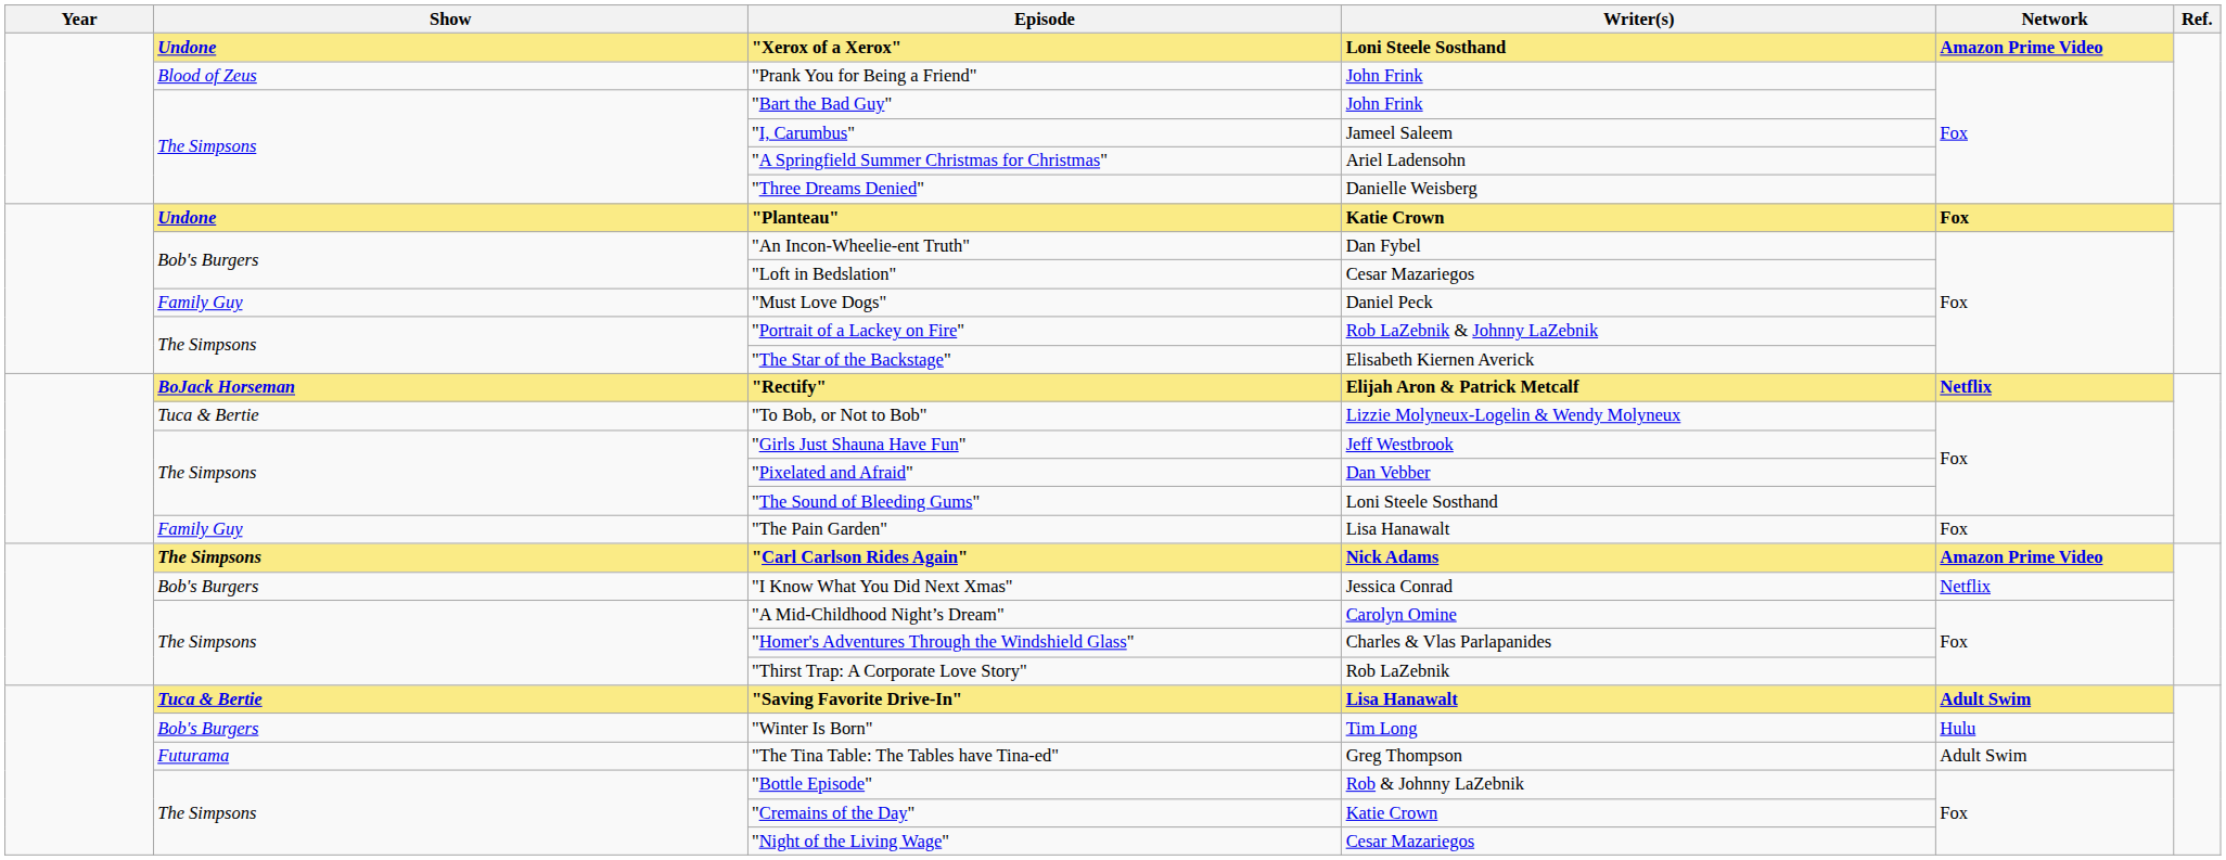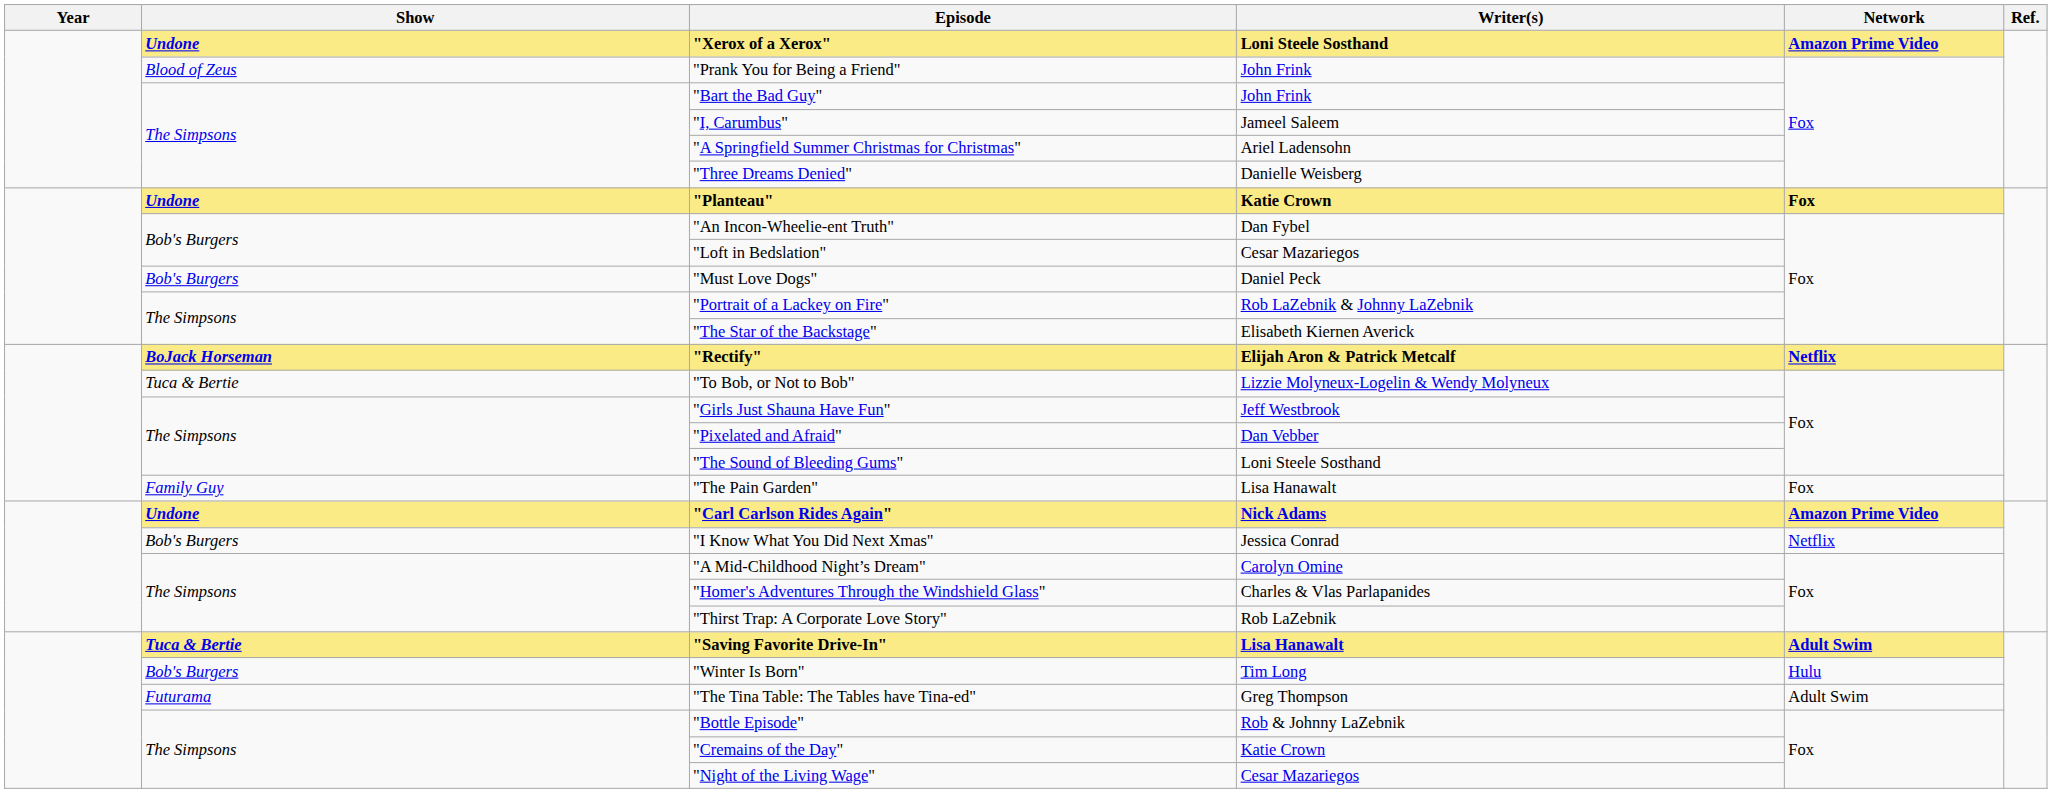 <table class="wikitable" style="width:100%">
 <tr bgcolor="#CCCCCC" align="center">
 <th width="5%">Year</th>
 <th width="20%">Show</th>
 <th width="20%">Episode</th>
 <th width="20%">Writer(s)</th>
 <th width="8%">Network</th>
 <th width="1%">Ref.</th>
 </tr>
 <tr>
 <td rowspan=6></td>
 <td style="background:#FAEB86;"><strong><em><a href='#'>Undone</a></em></strong></td>
 <td style="background:#FAEB86;"><strong>"Xerox of a Xerox"</strong></td>
 <td style="background:#FAEB86;"><strong>Loni Steele Sosthand</strong></td>
 <td style="background:#FAEB86;"><strong><a href='#'>Amazon Prime Video</a></strong></td>
 <td rowspan=6></td>
 </tr>
 <tr>
 <td><em><a href='#'>Blood of Zeus</a></em></td>
 <td>"Prank You for Being a Friend"</td>
 <td><a href='#'>John Frink</a></td>
 <td rowspan="5"><a href='#'>Fox</a></td>
 </tr>
 <tr>
 <td rowspan="4"><em><a href='#'>The Simpsons</a></em></td>
 <td>"<a href='#'>Bart the Bad Guy</a>"</td>
 <td><a href='#'>John Frink</a></td>
 </tr>
 <tr>
 <td>"<a href='#'>I, Carumbus</a>"</td>
 <td>Jameel Saleem</td>
 </tr>
 <tr>
 <td>"<a href='#'>A Springfield Summer Christmas for Christmas</a>"</td>
 <td>Ariel Ladensohn</td>
 </tr>
 <tr>
 <td>"<a href='#'>Three Dreams Denied</a>"</td>
 <td>Danielle Weisberg</td>
 </tr>
 <tr>
 <td rowspan=6></td>
 <td style="background:#FAEB86;"><strong><em><a href='#'>Undone</a></em></strong></td>
 <td style="background:#FAEB86;"><strong>"Planteau"</strong></td>
 <td style="background:#FAEB86;"><strong>Katie Crown</strong></td>
 <td style="background:#FAEB86;"><strong>Fox</strong></td>
 <td rowspan="6"></td>
 </tr>
 <tr>
 <td rowspan="2"><em>Bob's Burgers</em></td>
 <td>"An Incon-Wheelie-ent Truth"</td>
 <td>Dan Fybel</td>
 <td rowspan="5">Fox</td>
 </tr>
 <tr>
 <td>"Loft in Bedslation"</td>
 <td>Cesar Mazariegos</td>
 </tr>
 <tr>
-<td><em><a href='#'>Family Guy</a></em></td>
+<td><em><a href='#'>Bob's Burgers</a></em></td>
 <td>"Must Love Dogs"</td>
 <td>Daniel Peck</td>
 </tr>
 <tr>
 <td rowspan="2"><em>The Simpsons</em></td>
 <td>"<a href='#'>Portrait of a Lackey on Fire</a>"</td>
 <td><a href='#'>Rob LaZebnik</a> & <a href='#'>Johnny LaZebnik</a></td>
 </tr>
 <tr>
 <td>"<a href='#'>The Star of the Backstage</a>"</td>
 <td>Elisabeth Kiernen Averick</td>
 </tr>
 <tr>
 <td rowspan=6></td>
 <td style="background:#FAEB86;"><strong><em><a href='#'>BoJack Horseman</a></em></strong></td>
 <td style="background:#FAEB86;"><strong>"Rectify"</strong></td>
 <td style="background:#FAEB86;"><strong>Elijah Aron & Patrick Metcalf</strong></td>
 <td style="background:#FAEB86;"><strong><a href='#'>Netflix</a></strong></td>
 <td rowspan="6"></td>
 </tr>
 <tr>
 <td><em>Tuca & Bertie</em></td>
 <td>"To Bob, or Not to Bob"</td>
 <td><a href='#'>Lizzie Molyneux-Logelin & Wendy Molyneux</a></td>
 <td rowspan="4">Fox</td>
 </tr>
 <tr>
 <td rowspan="3"><em>The Simpsons</em></td>
 <td>"<a href='#'>Girls Just Shauna Have Fun</a>"</td>
 <td><a href='#'>Jeff Westbrook</a></td>
 </tr>
 <tr>
 <td>"<a href='#'>Pixelated and Afraid</a>"</td>
 <td><a href='#'>Dan Vebber</a></td>
 </tr>
 <tr>
 <td>"<a href='#'>The Sound of Bleeding Gums</a>"</td>
 <td>Loni Steele Sosthand</td>
 </tr>
 <tr>
 <td><em><a href='#'>Family Guy</a></em></td>
 <td>"The Pain Garden"</td>
 <td>Lisa Hanawalt</td>
 <td>Fox</td>
 </tr>
 <tr>
 <td rowspan=5></td>
-<td style="background:#FAEB86;"><strong><em>The Simpsons</em></strong></td>
+<td style="background:#FAEB86;"><strong><em><a href='#'>Undone</a></em></strong></td>
 <td style="background:#FAEB86;"><strong>"<a href='#'>Carl Carlson Rides Again</a>"</strong></td>
 <td style="background:#FAEB86;"><strong><a href='#'>Nick Adams</a></strong></td>
 <td style="background:#FAEB86;"><strong><a href='#'>Amazon Prime Video</a></strong></td>
 <td rowspan="5"></td>
 </tr>
 <tr>
 <td><em>Bob's Burgers</em></td>
 <td>"I Know What You Did Next Xmas"</td>
 <td>Jessica Conrad</td>
 <td><a href='#'>Netflix</a></td>
 </tr>
 <tr>
 <td rowspan="3"><em>The Simpsons</em></td>
 <td>"A Mid-Childhood Night’s Dream"</td>
 <td><a href='#'>Carolyn Omine</a></td>
 <td rowspan=3>Fox</td>
 </tr>
 <tr>
 <td>"<a href='#'>Homer's Adventures Through the Windshield Glass</a>"</td>
 <td>Charles & Vlas Parlapanides</td>
 </tr>
 <tr>
 <td>"Thirst Trap: A Corporate Love Story"</td>
 <td>Rob LaZebnik</td>
 </tr>
 <tr>
 <td rowspan=6></td>
 <td style="background:#FAEB86;"><strong><em><a href='#'>Tuca & Bertie</a></em></strong></td>
 <td style="background:#FAEB86;"><strong>"Saving Favorite Drive-In"</strong></td>
 <td style="background:#FAEB86;"><strong><a href='#'>Lisa Hanawalt</a></strong></td>
 <td style="background:#FAEB86;"><strong><a href='#'>Adult Swim</a></strong></td>
 <td rowspan="6"></td>
 </tr>
 <tr>
 <td><em><a href='#'>Bob's Burgers</a></em></td>
 <td>"Winter Is Born"</td>
 <td><a href='#'>Tim Long</a></td>
 <td><a href='#'>Hulu</a></td>
 </tr>
 <tr>
 <td><em><a href='#'>Futurama</a></em></td>
 <td>"The Tina Table: The Tables have Tina-ed"</td>
 <td>Greg Thompson</td>
 <td>Adult Swim</td>
 </tr>
 <tr>
 <td rowspan="3"><em>The Simpsons</em></td>
 <td>"<a href='#'>Bottle Episode</a>"</td>
 <td><a href='#'>Rob</a> & Johnny LaZebnik</td>
 <td rowspan=3>Fox</td>
 </tr>
 <tr>
 <td>"<a href='#'>Cremains of the Day</a>"</td>
 <td><a href='#'>Katie Crown</a></td>
 </tr>
 <tr>
 <td>"<a href='#'>Night of the Living Wage</a>"</td>
 <td><a href='#'>Cesar Mazariegos</a></td>
 </tr>
 </table>
